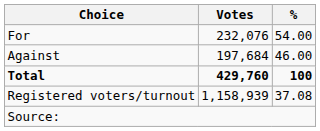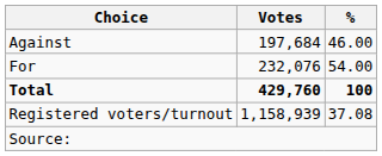 <table class=wikitable style=text-align:right>
 <tr>
 <th>Choice</th>
 <th>Votes</th>
 <th>%</th>
 </tr>
 <tr>
+<td align=left>Against</td>
+<td>197,684</td>
+<td>46.00</td>
+</tr>
+<tr>
 <td align=left>For</td>
 <td>232,076</td>
 <td>54.00</td>
-</tr>
-<tr>
-<td align=left>Against</td>
-<td>197,684</td>
-<td>46.00</td>
 </tr>
 <tr>
 <td align=left><strong>Total</strong></td>
 <td><strong>429,760</strong></td>
 <td><strong>100</strong></td>
 </tr>
 <tr>
 <td align=left>Registered voters/turnout</td>
 <td>1,158,939</td>
 <td>37.08</td>
 </tr>
 <tr>
 <td align=left colspan=3>Source: </td>
 </tr>
 </table>
